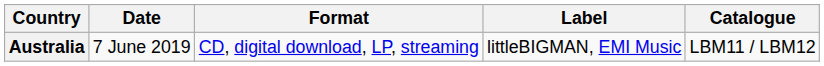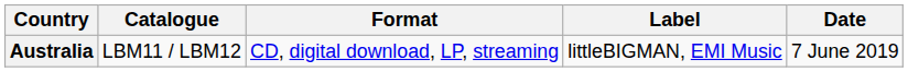 <table class="wikitable plainrowheaders">
 <tr>
 <th scope="col">Country</th>
-<th scope="col">Date</th>
+<th scope="col">Catalogue</th>
 <th scope="col">Format</th>
 <th scope="col">Label</th>
-<th scope="col">Catalogue</th>
+<th scope="col">Date</th>
 </tr>
 <tr>
 <th scope="row">Australia</th>
-<td>7 June 2019</td>
+<td>LBM11 / LBM12</td>
 <td><a href='#'>CD</a>, <a href='#'>digital download</a>, <a href='#'>LP</a>, <a href='#'>streaming</a></td>
 <td>littleBIGMAN, <a href='#'>EMI Music</a></td>
-<td>LBM11 / LBM12</td>
+<td>7 June 2019</td>
 </tr>
 </table>
